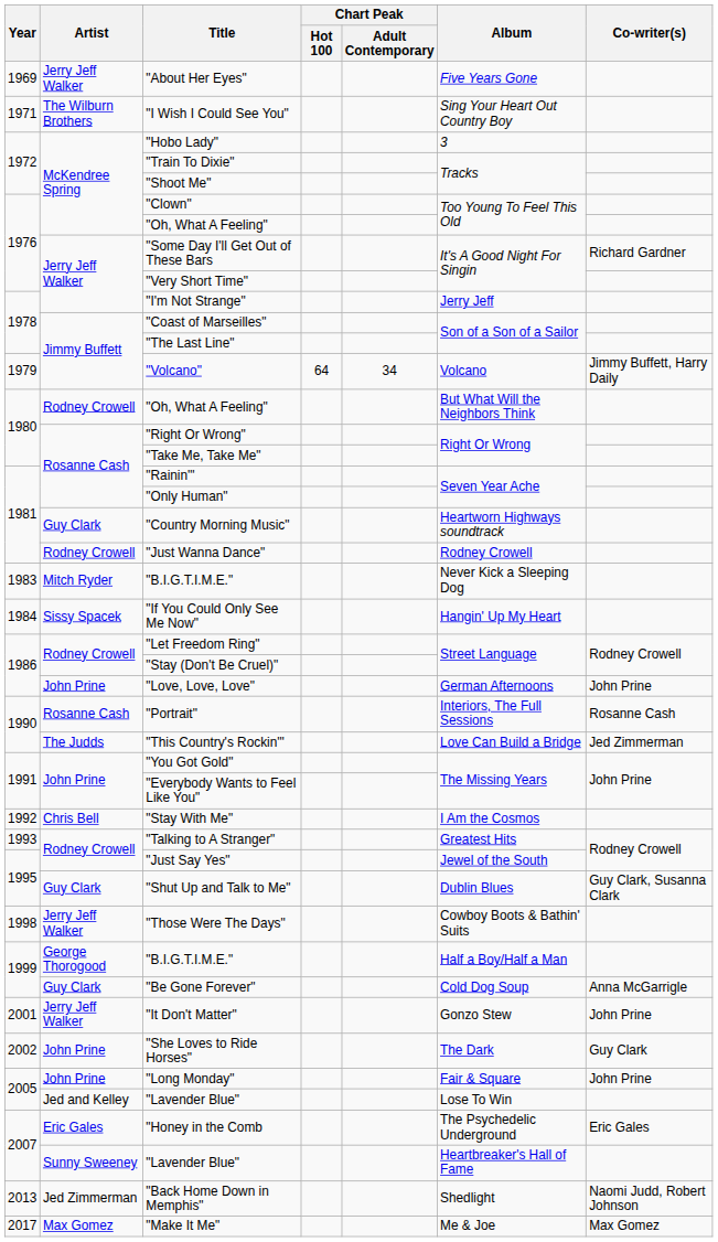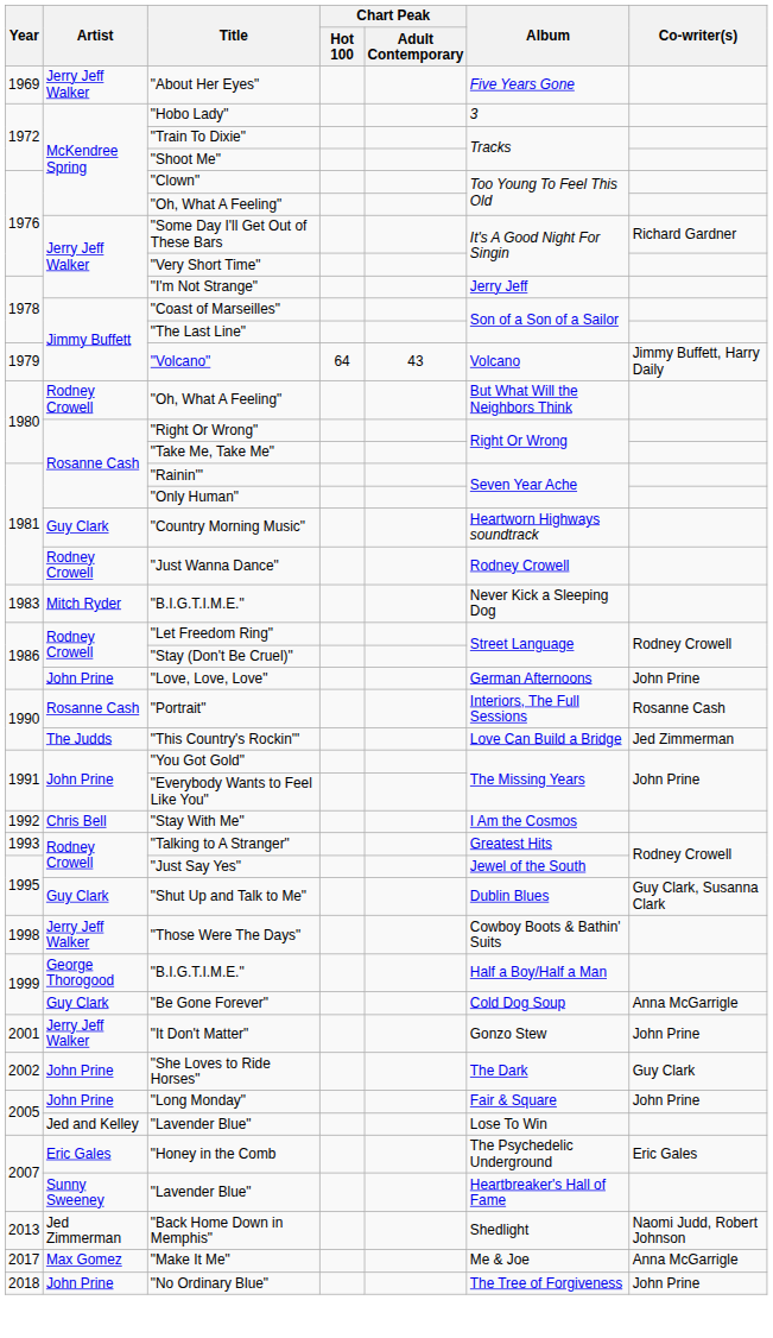 <table class="wikitable mw-collapsible">
 <tr>
 <th rowspan="2">Year</th>
 <th rowspan="2">Artist</th>
 <th rowspan="2">Title</th>
 <th colspan="2">Chart Peak</th>
 <th rowspan="2">Album</th>
 <th rowspan="2">Co-writer(s)</th>
 </tr>
 <tr>
 <th>Hot 100</th>
 <th>Adult<br>Contemporary</th>
 </tr>
 <tr>
 <td>1969</td>
 <td><a href='#'>Jerry Jeff Walker</a></td>
 <td>"About Her Eyes"</td>
 <td></td>
 <td></td>
 <td><em><a href='#'>Five Years Gone</a></em></td>
-<td></td>
-</tr>
-<tr>
-<td>1971</td>
-<td><a href='#'>The Wilburn Brothers</a></td>
-<td>"I Wish I Could See You"</td>
-<td></td>
-<td></td>
-<td><em>Sing Your Heart Out Country Boy</em></td>
 <td></td>
 </tr>
 <tr>
 <td rowspan="3">1972</td>
 <td rowspan="5"><a href='#'>McKendree Spring</a></td>
 <td>"Hobo Lady"</td>
 <td></td>
 <td></td>
 <td><em>3</em></td>
 <td></td>
 </tr>
 <tr>
 <td>"Train To Dixie"</td>
 <td></td>
 <td></td>
 <td rowspan="2"><em>Tracks</em></td>
 <td></td>
 </tr>
 <tr>
 <td>"Shoot Me"</td>
 <td></td>
 <td></td>
 <td></td>
 </tr>
 <tr>
 <td rowspan="4">1976</td>
 <td>"Clown"</td>
 <td></td>
 <td></td>
 <td rowspan="2"><em>Too Young To Feel This Old</em></td>
 <td></td>
 </tr>
 <tr>
 <td>"Oh, What A Feeling"</td>
 <td></td>
 <td></td>
 <td></td>
 </tr>
 <tr>
 <td rowspan="3"><a href='#'>Jerry Jeff Walker</a></td>
 <td>"Some Day I'll Get Out of These Bars</td>
 <td></td>
 <td></td>
 <td rowspan="2"><em>It's A Good Night For Singin<strong></td>
 <td>Richard Gardner</td>
 </tr>
 <tr>
 <td>"Very Short Time"</td>
 <td></td>
 <td></td>
 <td></td>
 </tr>
 <tr>
 <td rowspan="3">1978</td>
 <td>"I'm Not Strange"</td>
 <td></td>
 <td></td>
 <td></em><a href='#'>Jerry Jeff</a><em></td>
 <td></td>
 </tr>
 <tr>
 <td rowspan="3"><a href='#'>Jimmy Buffett</a></td>
 <td>"Coast of Marseilles"</td>
 <td></td>
 <td></td>
 <td rowspan="2"></em><a href='#'>Son of a Son of a Sailor</a><em></td>
 <td></td>
 </tr>
 <tr>
 <td>"The Last Line"</td>
 <td></td>
 <td></td>
 <td></td>
 </tr>
 <tr>
 <td>1979</td>
 <td><a href='#'>"Volcano"</a></td>
 <td style="text-align:center;">64</td>
-<td style="text-align:center;">34</td>
+<td style="text-align:center;">43</td>
 <td><a href='#'></em>Volcano<em></a></td>
 <td>Jimmy Buffett, Harry Daily</td>
 </tr>
 <tr>
 <td rowspan="3">1980</td>
 <td><a href='#'>Rodney Crowell</a></td>
 <td>"Oh, What A Feeling"</td>
 <td></td>
 <td></td>
 <td></em><a href='#'>But What Will the Neighbors Think</a><em></td>
 <td></td>
 </tr>
 <tr>
 <td rowspan="4"><a href='#'>Rosanne Cash</a></td>
 <td>"Right Or Wrong"</td>
 <td></td>
 <td></td>
 <td rowspan="2"></em><a href='#'>Right Or Wrong</a><em></td>
 <td></td>
 </tr>
 <tr>
 <td>"Take Me, Take Me"</td>
 <td></td>
 <td></td>
 <td></td>
 </tr>
 <tr>
 <td rowspan="4">1981</td>
 <td>"Rainin'"</td>
 <td></td>
 <td></td>
 <td rowspan="2"></em><a href='#'>Seven Year Ache</a><em></td>
 <td></td>
 </tr>
 <tr>
 <td>"Only Human"</td>
 <td></td>
 <td></td>
 <td></td>
 </tr>
 <tr>
 <td><a href='#'>Guy Clark</a></td>
 <td>"Country Morning Music"</td>
 <td></td>
 <td></td>
 <td></em><a href='#'>Heartworn Highways</a><em> soundtrack</td>
 <td></td>
 </tr>
 <tr>
 <td><a href='#'>Rodney Crowell</a></td>
 <td>"Just Wanna Dance"</td>
 <td></td>
 <td></td>
 <td></em><a href='#'>Rodney Crowell</a><em></td>
 <td></td>
 </tr>
 <tr>
 <td>1983</td>
 <td><a href='#'>Mitch Ryder</a></td>
 <td>"B.I.G.T.I.M.E."</td>
 <td></td>
 <td></td>
 <td></em>Never Kick a Sleeping Dog<em></td>
-<td></td>
-</tr>
-<tr>
-<td>1984</td>
-<td><a href='#'>Sissy Spacek</a></td>
-<td>"If You Could Only See Me Now"</td>
-<td></td>
-<td></td>
-<td></em><a href='#'>Hangin' Up My Heart</a><em></td>
 <td></td>
 </tr>
 <tr>
 <td rowspan="3">1986</td>
 <td rowspan="2"><a href='#'>Rodney Crowell</a></td>
 <td>"Let Freedom Ring"</td>
 <td></td>
 <td></td>
 <td rowspan="2"></em><a href='#'>Street Language</a><em></td>
 <td rowspan="2">Rodney Crowell</td>
 </tr>
 <tr>
 <td>"Stay (Don't Be Cruel)"</td>
 <td></td>
 <td></td>
 </tr>
 <tr>
 <td><a href='#'>John Prine</a></td>
 <td>"Love, Love, Love"</td>
 <td></td>
 <td></td>
 <td></em><a href='#'>German Afternoons</a><em></td>
 <td>John Prine</td>
 </tr>
 <tr>
 <td rowspan="2">1990</td>
 <td><a href='#'>Rosanne Cash</a></td>
 <td>"Portrait"</td>
 <td></td>
 <td></td>
 <td><a href='#'></em>Interiors, The Full Sessions<em></a></td>
 <td>Rosanne Cash</td>
 </tr>
 <tr>
 <td><a href='#'>The Judds</a></td>
 <td>"This Country's Rockin'"</td>
 <td></td>
 <td></td>
 <td></em><a href='#'>Love Can Build a Bridge</a><em></td>
 <td>Jed Zimmerman</td>
 </tr>
 <tr>
 <td rowspan="2">1991</td>
 <td rowspan="2"><a href='#'>John Prine</a></td>
 <td>"You Got Gold"</td>
 <td></td>
 <td></td>
 <td rowspan="2"><a href='#'></em>The Missing Years<em></a></td>
 <td rowspan="2">John Prine</td>
 </tr>
 <tr>
 <td>"Everybody Wants to Feel Like You"</td>
 <td></td>
 <td></td>
 </tr>
 <tr>
 <td>1992</td>
 <td><a href='#'>Chris Bell</a></td>
 <td>"Stay With Me"</td>
 <td></td>
 <td></td>
 <td></em><a href='#'>I Am the Cosmos</a><em></td>
 <td></td>
 </tr>
 <tr>
 <td>1993</td>
 <td rowspan="2"><a href='#'>Rodney Crowell</a></td>
 <td>"Talking to A Stranger"</td>
 <td></td>
 <td></td>
 <td></em><a href='#'>Greatest Hits</a><em></td>
 <td rowspan="2">Rodney Crowell</td>
 </tr>
 <tr>
 <td rowspan="2">1995</td>
 <td>"Just Say Yes"</td>
 <td></td>
 <td></td>
 <td></em><a href='#'>Jewel of the South</a><em></td>
 </tr>
 <tr>
 <td><a href='#'>Guy Clark</a></td>
 <td>"Shut Up and Talk to Me"</td>
 <td></td>
 <td></td>
 <td></em><a href='#'>Dublin Blues</a><em></td>
 <td>Guy Clark, Susanna Clark</td>
 </tr>
 <tr>
 <td>1998</td>
 <td><a href='#'>Jerry Jeff Walker</a></td>
 <td>"Those Were The Days"</td>
 <td></td>
 <td></td>
 <td></em>Cowboy Boots & Bathin' Suits<em></td>
 <td></td>
 </tr>
 <tr>
 <td rowspan="2">1999</td>
 <td><a href='#'>George Thorogood</a></td>
 <td>"B.I.G.T.I.M.E."</td>
 <td></td>
 <td></td>
 <td></em><a href='#'>Half a Boy/Half a Man</a><em></td>
 <td></td>
 </tr>
 <tr>
 <td><a href='#'>Guy Clark</a></td>
 <td>"Be Gone Forever"</td>
 <td></td>
 <td></td>
 <td></em><a href='#'>Cold Dog Soup</a><em></td>
 <td>Anna McGarrigle</td>
 </tr>
 <tr>
 <td>2001</td>
 <td><a href='#'>Jerry Jeff Walker</a></td>
 <td>"It Don't Matter"</td>
 <td></td>
 <td></td>
 <td></em>Gonzo Stew<em></td>
 <td>John Prine</td>
 </tr>
 <tr>
 <td>2002</td>
 <td><a href='#'>John Prine</a></td>
 <td>"She Loves to Ride Horses"</td>
 <td></td>
 <td></td>
 <td></em><a href='#'>The Dark</a><em></td>
 <td>Guy Clark</td>
 </tr>
 <tr>
 <td rowspan="2">2005</td>
 <td><a href='#'>John Prine</a></td>
 <td>"Long Monday"</td>
 <td></td>
 <td></td>
 <td></em><a href='#'>Fair & Square</a><em></td>
 <td>John Prine</td>
 </tr>
 <tr>
 <td>Jed and Kelley</td>
 <td>"Lavender Blue"</td>
 <td></td>
 <td></td>
 <td></em>Lose To Win<em></td>
 <td></td>
 </tr>
 <tr>
 <td rowspan="2">2007</td>
 <td><a href='#'>Eric Gales</a></td>
 <td>"Honey in the Comb</td>
 <td></td>
 <td></td>
 <td></em>The Psychedelic Underground<em></td>
 <td>Eric Gales</td>
 </tr>
 <tr>
 <td><a href='#'>Sunny Sweeney</a></td>
 <td>"Lavender Blue"</td>
 <td></td>
 <td></td>
 <td></em><a href='#'>Heartbreaker's Hall of Fame</a><em></td>
 <td></td>
 </tr>
 <tr>
 <td>2013</td>
 <td>Jed Zimmerman</td>
 <td>"Back Home Down in Memphis"</td>
 <td></td>
 <td></td>
 <td></em>Shedlight<em></td>
 <td>Naomi Judd, Robert Johnson</td>
 </tr>
 <tr>
 <td>2017</td>
 <td><a href='#'>Max Gomez</a></td>
 <td>"Make It Me"</td>
 <td></td>
 <td></td>
 <td></em>Me & Joe<em></td>
-<td>Max Gomez</td>
+<td>Anna McGarrigle</td>
+</tr>
+<tr>
+<td>2018</td>
+<td><a href='#'>John Prine</a></td>
+<td>"No Ordinary Blue"</td>
+<td></td>
+<td></td>
+<td></em><a href='#'>The Tree of Forgiveness</a><em></td>
+<td>John Prine</td>
 </tr>
 </table>
